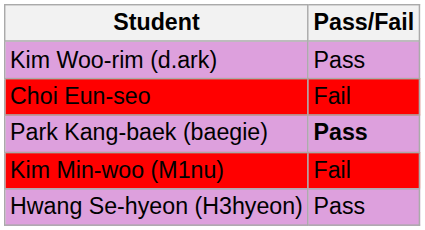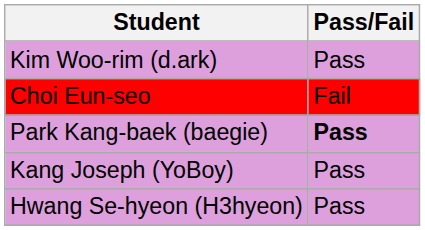 <table class="wikitable mw-collapsible mw-collapsed">
 <tr>
 <th>Student</th>
 <th>Pass/Fail</th>
 </tr>
 <tr>
 <td style="background: plum">Kim Woo-rim (d.ark)</td>
 <td style="background: plum">Pass</td>
 </tr>
 <tr>
 <td style="background:red">Choi Eun-seo</td>
 <td style="background:red">Fail</td>
 </tr>
 <tr>
 <td style="background: plum">Park Kang-baek (baegie)</td>
 <td style="background: plum"><strong>Pass</strong></td>
 </tr>
 <tr>
-<td style="background:red">Kim Min-woo (M1nu)</td>
-<td style="background:red">Fail</td>
+<td style="background: plum">Kang Joseph (YoBoy)</td>
+<td style="background: plum">Pass</td>
 </tr>
 <tr>
 <td style="background: plum">Hwang Se-hyeon (H3hyeon)</td>
 <td style="background: plum">Pass</td>
 </tr>
 </table>
